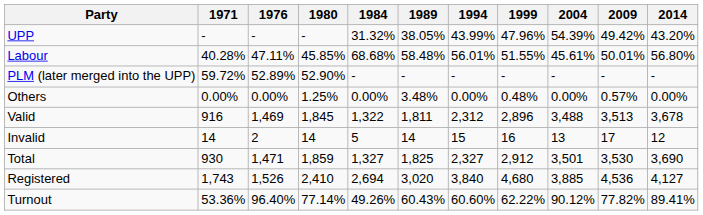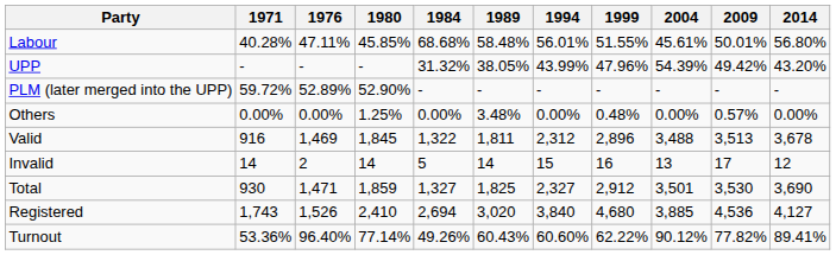 <table class="wikitable">
 <tr>
 <th>Party</th>
 <th>1971</th>
 <th>1976</th>
 <th>1980</th>
 <th>1984</th>
 <th>1989</th>
 <th>1994</th>
 <th>1999</th>
 <th>2004</th>
 <th>2009</th>
 <th>2014</th>
 </tr>
 <tr>
+<td><a href='#'>Labour</a></td>
+<td>40.28%</td>
+<td>47.11%</td>
+<td>45.85%</td>
+<td>68.68%</td>
+<td>58.48%</td>
+<td>56.01%</td>
+<td>51.55%</td>
+<td>45.61%</td>
+<td>50.01%</td>
+<td>56.80%</td>
+</tr>
+<tr>
 <td><a href='#'>UPP</a></td>
 <td>-</td>
 <td>-</td>
 <td>-</td>
 <td>31.32%</td>
 <td>38.05%</td>
 <td>43.99%</td>
 <td>47.96%</td>
 <td>54.39%</td>
 <td>49.42%</td>
 <td>43.20%</td>
-</tr>
-<tr>
-<td><a href='#'>Labour</a></td>
-<td>40.28%</td>
-<td>47.11%</td>
-<td>45.85%</td>
-<td>68.68%</td>
-<td>58.48%</td>
-<td>56.01%</td>
-<td>51.55%</td>
-<td>45.61%</td>
-<td>50.01%</td>
-<td>56.80%</td>
 </tr>
 <tr>
 <td><a href='#'>PLM</a> (later merged into the UPP)</td>
 <td>59.72%</td>
 <td>52.89%</td>
 <td>52.90%</td>
 <td>-</td>
 <td>-</td>
 <td>-</td>
 <td>-</td>
 <td>-</td>
 <td>-</td>
 <td>-</td>
 </tr>
 <tr>
 <td>Others</td>
 <td>0.00%</td>
 <td>0.00%</td>
 <td>1.25%</td>
 <td>0.00%</td>
 <td>3.48%</td>
 <td>0.00%</td>
 <td>0.48%</td>
 <td>0.00%</td>
 <td>0.57%</td>
 <td>0.00%</td>
 </tr>
 <tr>
 <td>Valid</td>
 <td>916</td>
 <td>1,469</td>
 <td>1,845</td>
 <td>1,322</td>
 <td>1,811</td>
 <td>2,312</td>
 <td>2,896</td>
 <td>3,488</td>
 <td>3,513</td>
 <td>3,678</td>
 </tr>
 <tr>
 <td>Invalid</td>
 <td>14</td>
 <td>2</td>
 <td>14</td>
 <td>5</td>
 <td>14</td>
 <td>15</td>
 <td>16</td>
 <td>13</td>
 <td>17</td>
 <td>12</td>
 </tr>
 <tr>
 <td>Total</td>
 <td>930</td>
 <td>1,471</td>
 <td>1,859</td>
 <td>1,327</td>
 <td>1,825</td>
 <td>2,327</td>
 <td>2,912</td>
 <td>3,501</td>
 <td>3,530</td>
 <td>3,690</td>
 </tr>
 <tr>
 <td>Registered</td>
 <td>1,743</td>
 <td>1,526</td>
 <td>2,410</td>
 <td>2,694</td>
 <td>3,020</td>
 <td>3,840</td>
 <td>4,680</td>
 <td>3,885</td>
 <td>4,536</td>
 <td>4,127</td>
 </tr>
 <tr>
 <td>Turnout</td>
 <td>53.36%</td>
 <td>96.40%</td>
 <td>77.14%</td>
 <td>49.26%</td>
 <td>60.43%</td>
 <td>60.60%</td>
 <td>62.22%</td>
 <td>90.12%</td>
 <td>77.82%</td>
 <td>89.41%</td>
 </tr>
 </table>
